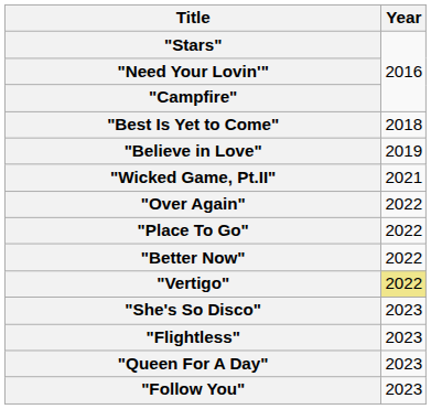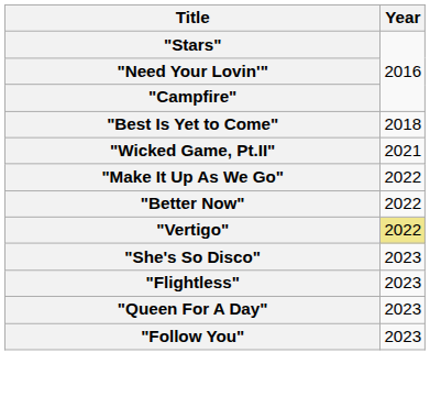 <table class="wikitable plainrowheaders" style="text-align:center;">
 <tr>
 <th scope="col" style="width:22em;">Title</th>
 <th scope="col" style="width:1em;">Year</th>
 </tr>
 <tr>
 <th scope="row">"Stars"<br></th>
 <td rowspan="3">2016</td>
 </tr>
 <tr>
 <th scope="row">"Need Your Lovin'"</th>
 </tr>
 <tr>
 <th scope="row">"Campfire"</th>
 </tr>
 <tr>
 <th scope="row">"Best Is Yet to Come"<br></th>
 <td>2018</td>
 </tr>
 <tr>
-<th scope="row">"Believe in Love"<br></th>
-<td>2019</td>
-</tr>
-<tr>
 <th scope="row">"Wicked Game, Pt.II"<br></th>
 <td>2021</td>
 </tr>
 <tr>
-<th scope="row">"Over Again"<br></th>
-<td>2022</td>
-</tr>
-<tr>
-<th scope="row">"Place To Go"<br></th>
+<th scope="row">"Make It Up As We Go"<br></th>
 <td>2022</td>
 </tr>
 <tr>
 <th scope="row">"Better Now"<br></th>
 <td>2022</td>
 </tr>
 <tr>
 <th scope="row">"Vertigo"<br></th>
 <td style="background: khaki;">2022</td>
 </tr>
 <tr>
 <th scope="row">"She's So Disco"<br></th>
 <td>2023</td>
 </tr>
 <tr>
 <th scope="row">"Flightless"<br></th>
 <td>2023</td>
 </tr>
 <tr>
 <th scope="row">"Queen For A Day"<br></th>
 <td>2023</td>
 </tr>
 <tr>
 <th scope="row">"Follow You"<br></th>
 <td>2023</td>
 </tr>
 </table>
